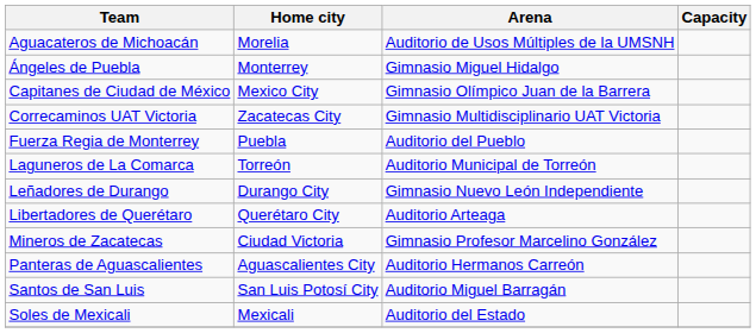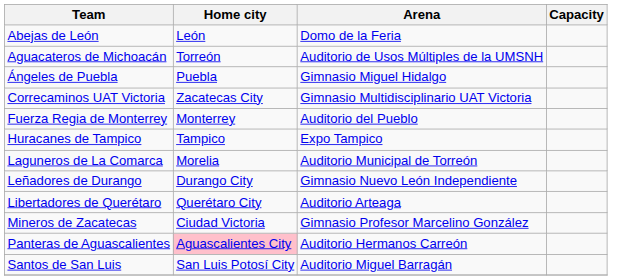 <table class="wikitable sortable">
 <tr>
 <th>Team</th>
 <th>Home city</th>
 <th>Arena</th>
 <th>Capacity</th>
 </tr>
 <tr>
+<td><a href='#'>Abejas de León</a></td>
+<td><a href='#'>León</a></td>
+<td><a href='#'>Domo de la Feria</a></td>
+<td style="text-align:center"></td>
+</tr>
+<tr>
 <td><a href='#'>Aguacateros de Michoacán</a></td>
-<td><a href='#'>Morelia</a></td>
+<td><a href='#'>Torreón</a></td>
 <td><a href='#'>Auditorio de Usos Múltiples de la UMSNH</a></td>
 <td style="text-align:center"></td>
 </tr>
 <tr>
 <td><a href='#'>Ángeles de Puebla</a></td>
-<td><a href='#'>Monterrey</a></td>
+<td><a href='#'>Puebla</a></td>
 <td><a href='#'>Gimnasio Miguel Hidalgo</a></td>
-<td style="text-align:center"></td>
-</tr>
-<tr>
-<td><a href='#'>Capitanes de Ciudad de México</a></td>
-<td><a href='#'>Mexico City</a></td>
-<td><a href='#'>Gimnasio Olímpico Juan de la Barrera</a></td>
 <td style="text-align:center"></td>
 </tr>
 <tr>
 <td><a href='#'>Correcaminos UAT Victoria</a></td>
 <td><a href='#'>Zacatecas City</a></td>
 <td><a href='#'>Gimnasio Multidisciplinario UAT Victoria</a></td>
 <td style="text-align:center"></td>
 </tr>
 <tr>
 <td><a href='#'>Fuerza Regia de Monterrey</a></td>
-<td><a href='#'>Puebla</a></td>
+<td><a href='#'>Monterrey</a></td>
 <td><a href='#'>Auditorio del Pueblo</a></td>
 <td style="text-align:center"></td>
 </tr>
 <tr>
+<td><a href='#'>Huracanes de Tampico</a></td>
+<td><a href='#'>Tampico</a></td>
+<td><a href='#'>Expo Tampico</a></td>
+<td style="text-align:center"></td>
+</tr>
+<tr>
 <td><a href='#'>Laguneros de La Comarca</a></td>
-<td><a href='#'>Torreón</a></td>
+<td><a href='#'>Morelia</a></td>
 <td><a href='#'>Auditorio Municipal de Torreón</a></td>
 <td style="text-align:center"></td>
 </tr>
 <tr>
 <td><a href='#'>Leñadores de Durango</a></td>
 <td><a href='#'>Durango City</a></td>
 <td><a href='#'>Gimnasio Nuevo León Independiente</a></td>
 <td style="text-align:center"></td>
 </tr>
 <tr>
 <td><a href='#'>Libertadores de Querétaro</a></td>
 <td><a href='#'>Querétaro City</a></td>
 <td><a href='#'>Auditorio Arteaga</a></td>
 <td style="text-align:center"></td>
 </tr>
 <tr>
 <td><a href='#'>Mineros de Zacatecas</a></td>
 <td><a href='#'>Ciudad Victoria</a></td>
 <td><a href='#'>Gimnasio Profesor Marcelino González</a></td>
 <td style="text-align:center"></td>
 </tr>
 <tr>
 <td><a href='#'>Panteras de Aguascalientes</a></td>
-<td><a href='#'>Aguascalientes City</a></td>
+<td style="background: pink;"><a href='#'>Aguascalientes City</a></td>
 <td><a href='#'>Auditorio Hermanos Carreón</a></td>
 <td style="text-align:center"></td>
 </tr>
 <tr>
 <td><a href='#'>Santos de San Luis</a></td>
 <td><a href='#'>San Luis Potosí City</a></td>
 <td><a href='#'>Auditorio Miguel Barragán</a></td>
 <td style="text-align:center"></td>
 </tr>
 <tr>
-<td><a href='#'>Soles de Mexicali</a></td>
-<td><a href='#'>Mexicali</a></td>
-<td><a href='#'>Auditorio del Estado</a></td>
-<td style="text-align:center"></td>
-</tr>
-<tr>
 </tr>
 </table>
